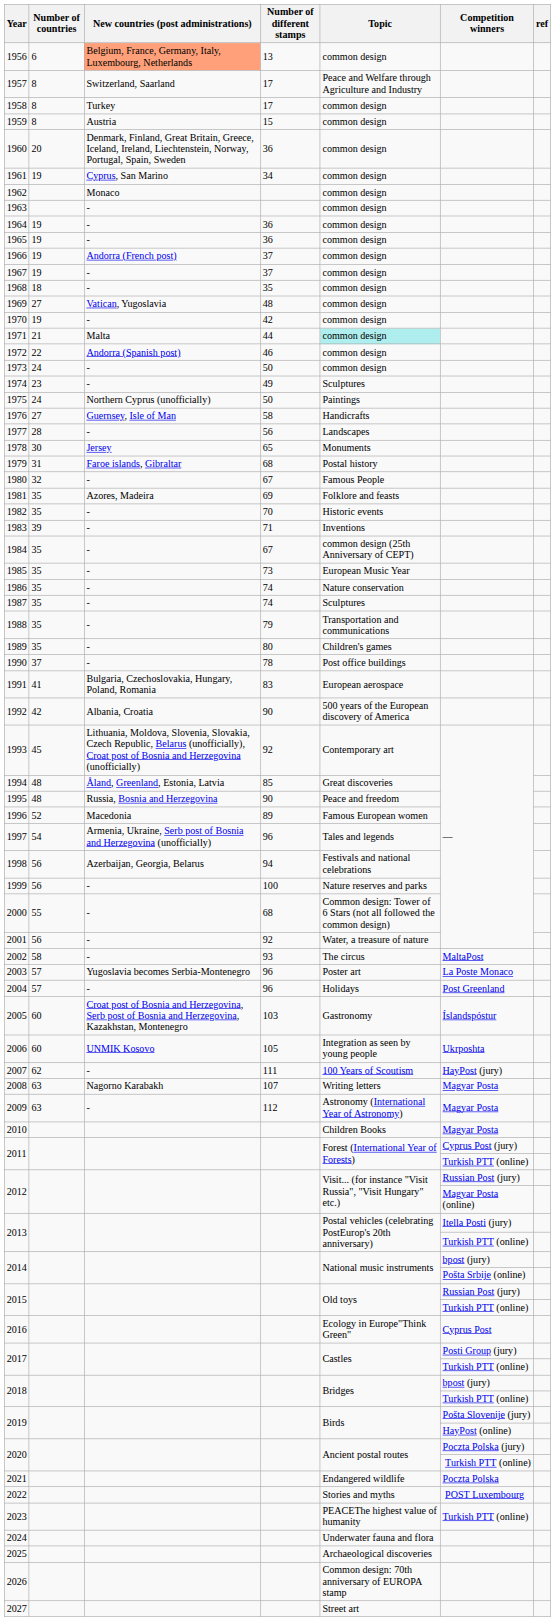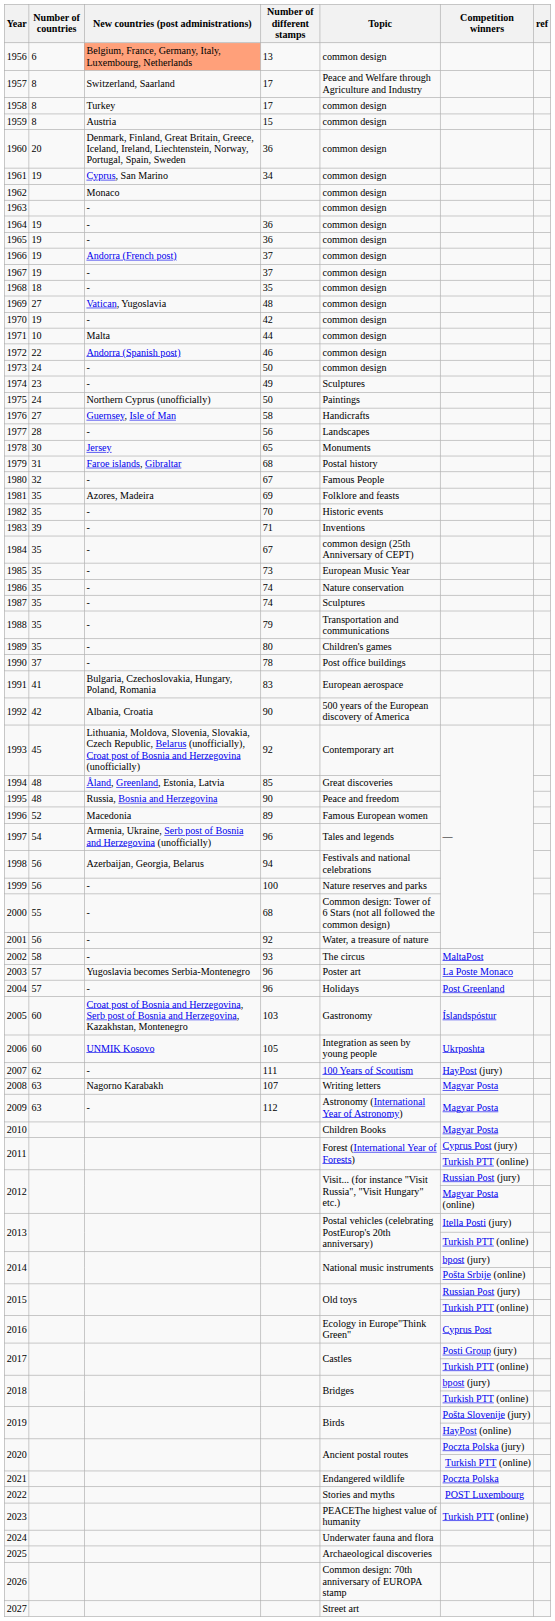 <table class="wikitable">
 <tr>
 <th>Year</th>
 <th>Number of countries</th>
 <th>New countries (post administrations)</th>
 <th>Number of different stamps</th>
 <th>Topic</th>
 <th>Competition winners</th>
 <th>ref</th>
 </tr>
 <tr>
 <td>1956</td>
 <td>6</td>
 <td style="background: lightsalmon;">Belgium, France, Germany, Italy, Luxembourg, Netherlands</td>
 <td>13</td>
 <td>common design</td>
 <td></td>
 <td></td>
 </tr>
 <tr>
 <td>1957</td>
 <td>8</td>
 <td>Switzerland, Saarland</td>
 <td>17</td>
 <td>Peace and Welfare through Agriculture and Industry</td>
 <td></td>
 <td></td>
 </tr>
 <tr>
 <td>1958</td>
 <td>8</td>
 <td>Turkey</td>
 <td>17</td>
 <td>common design</td>
 <td></td>
 <td></td>
 </tr>
 <tr>
 <td>1959</td>
 <td>8</td>
 <td>Austria</td>
 <td>15</td>
 <td>common design</td>
 <td></td>
 <td></td>
 </tr>
 <tr>
 <td>1960</td>
 <td>20</td>
 <td>Denmark, Finland, Great Britain, Greece, Iceland, Ireland, Liechtenstein, Norway, Portugal, Spain, Sweden</td>
 <td>36</td>
 <td>common design</td>
 <td></td>
 <td></td>
 </tr>
 <tr>
 <td>1961</td>
 <td>19</td>
 <td><a href='#'>Cyprus</a>, San Marino</td>
 <td>34</td>
 <td>common design</td>
 <td></td>
 <td></td>
 </tr>
 <tr>
 <td>1962</td>
 <td></td>
 <td>Monaco</td>
 <td></td>
 <td>common design</td>
 <td></td>
 <td></td>
 </tr>
 <tr>
 <td>1963</td>
 <td></td>
 <td>-</td>
 <td></td>
 <td>common design</td>
 <td></td>
 <td></td>
 </tr>
 <tr>
 <td>1964</td>
 <td>19</td>
 <td>-</td>
 <td>36</td>
 <td>common design</td>
 <td></td>
 <td></td>
 </tr>
 <tr>
 <td>1965</td>
 <td>19</td>
 <td>-</td>
 <td>36</td>
 <td>common design</td>
 <td></td>
 <td></td>
 </tr>
 <tr>
 <td>1966</td>
 <td>19</td>
 <td><a href='#'>Andorra (French post)</a></td>
 <td>37</td>
 <td>common design</td>
 <td></td>
 <td></td>
 </tr>
 <tr>
 <td>1967</td>
 <td>19</td>
 <td>-</td>
 <td>37</td>
 <td>common design</td>
 <td></td>
 <td></td>
 </tr>
 <tr>
 <td>1968</td>
 <td>18</td>
 <td>-</td>
 <td>35</td>
 <td>common design</td>
 <td></td>
 <td></td>
 </tr>
 <tr>
 <td>1969</td>
 <td>27</td>
 <td><a href='#'>Vatican</a>, Yugoslavia</td>
 <td>48</td>
 <td>common design</td>
 <td></td>
 <td></td>
 </tr>
 <tr>
 <td>1970</td>
 <td>19</td>
 <td>-</td>
 <td>42</td>
 <td>common design</td>
 <td></td>
 <td></td>
 </tr>
 <tr>
 <td>1971</td>
-<td>21</td>
+<td>10</td>
 <td>Malta</td>
 <td>44</td>
-<td style="background: paleturquoise;">common design</td>
+<td>common design</td>
 <td></td>
 <td></td>
 </tr>
 <tr>
 <td>1972</td>
 <td>22</td>
 <td><a href='#'>Andorra (Spanish post)</a></td>
 <td>46</td>
 <td>common design</td>
 <td></td>
 <td></td>
 </tr>
 <tr>
 <td>1973</td>
 <td>24</td>
 <td>-</td>
 <td>50</td>
 <td>common design</td>
 <td></td>
 <td></td>
 </tr>
 <tr>
 <td>1974</td>
 <td>23</td>
 <td>-</td>
 <td>49</td>
 <td>Sculptures</td>
 <td></td>
 <td></td>
 </tr>
 <tr>
 <td>1975</td>
 <td>24</td>
 <td>Northern Cyprus (unofficially)</td>
 <td>50</td>
 <td>Paintings</td>
 <td></td>
 <td></td>
 </tr>
 <tr>
 <td>1976</td>
 <td>27</td>
 <td><a href='#'>Guernsey</a>, <a href='#'>Isle of Man</a></td>
 <td>58</td>
 <td>Handicrafts</td>
 <td></td>
 <td></td>
 </tr>
 <tr>
 <td>1977</td>
 <td>28</td>
 <td>-</td>
 <td>56</td>
 <td>Landscapes</td>
 <td></td>
 <td></td>
 </tr>
 <tr>
 <td>1978</td>
 <td>30</td>
 <td><a href='#'>Jersey</a></td>
 <td>65</td>
 <td>Monuments</td>
 <td></td>
 <td></td>
 </tr>
 <tr>
 <td>1979</td>
 <td>31</td>
 <td><a href='#'>Faroe islands</a>, <a href='#'>Gibraltar</a></td>
 <td>68</td>
 <td>Postal history</td>
 <td></td>
 <td></td>
 </tr>
 <tr>
 <td>1980</td>
 <td>32</td>
 <td>-</td>
 <td>67</td>
 <td>Famous People</td>
 <td></td>
 <td></td>
 </tr>
 <tr>
 <td>1981</td>
 <td>35</td>
 <td>Azores, Madeira</td>
 <td>69</td>
 <td>Folklore and feasts</td>
 <td></td>
 <td></td>
 </tr>
 <tr>
 <td>1982</td>
 <td>35</td>
 <td>-</td>
 <td>70</td>
 <td>Historic events</td>
 <td></td>
 <td></td>
 </tr>
 <tr>
 <td>1983</td>
 <td>39</td>
 <td>-</td>
 <td>71</td>
 <td>Inventions</td>
 <td></td>
 <td></td>
 </tr>
 <tr>
 <td>1984</td>
 <td>35</td>
 <td>-</td>
 <td>67</td>
 <td>common design (25th Anniversary of CEPT)</td>
 <td></td>
 <td></td>
 </tr>
 <tr>
 <td>1985</td>
 <td>35</td>
 <td>-</td>
 <td>73</td>
 <td>European Music Year</td>
 <td></td>
 <td></td>
 </tr>
 <tr>
 <td>1986</td>
 <td>35</td>
 <td>-</td>
 <td>74</td>
 <td>Nature conservation</td>
 <td></td>
 <td></td>
 </tr>
 <tr>
 <td>1987</td>
 <td>35</td>
 <td>-</td>
 <td>74</td>
 <td>Sculptures</td>
 <td></td>
 <td></td>
 </tr>
 <tr>
 <td>1988</td>
 <td>35</td>
 <td>-</td>
 <td>79</td>
 <td>Transportation and communications</td>
 <td></td>
 <td></td>
 </tr>
 <tr>
 <td>1989</td>
 <td>35</td>
 <td>-</td>
 <td>80</td>
 <td>Children's games</td>
 <td></td>
 <td></td>
 </tr>
 <tr>
 <td>1990</td>
 <td>37</td>
 <td>-</td>
 <td>78</td>
 <td>Post office buildings</td>
 <td></td>
 <td></td>
 </tr>
 <tr>
 <td>1991</td>
 <td>41</td>
 <td>Bulgaria, Czechoslovakia, Hungary, Poland, Romania</td>
 <td>83</td>
 <td>European aerospace</td>
 <td></td>
 <td></td>
 </tr>
 <tr>
 <td>1992</td>
 <td>42</td>
 <td>Albania, Croatia</td>
 <td>90</td>
 <td>500 years of the European discovery of America</td>
 <td></td>
 <td></td>
 </tr>
 <tr>
 <td>1993</td>
 <td>45</td>
 <td>Lithuania, Moldova, Slovenia, Slovakia, Czech Republic, <a href='#'>Belarus</a> (unofficially), <a href='#'>Croat post of Bosnia and Herzegovina</a> (unofficially)</td>
 <td>92</td>
 <td>Contemporary art</td>
 <td rowspan="9">—</td>
 <td></td>
 </tr>
 <tr>
 <td>1994</td>
 <td>48</td>
 <td><a href='#'>Åland</a>, <a href='#'>Greenland</a>, Estonia, Latvia</td>
 <td>85</td>
 <td>Great discoveries</td>
 <td></td>
 </tr>
 <tr>
 <td>1995</td>
 <td>48</td>
 <td>Russia, <a href='#'>Bosnia and Herzegovina</a></td>
 <td>90</td>
 <td>Peace and freedom</td>
 <td></td>
 </tr>
 <tr>
 <td>1996</td>
 <td>52</td>
 <td>Macedonia</td>
 <td>89</td>
 <td>Famous European women</td>
 <td></td>
 </tr>
 <tr>
 <td>1997</td>
 <td>54</td>
 <td>Armenia, Ukraine, <a href='#'>Serb post of Bosnia and Herzegovina</a> (unofficially)</td>
 <td>96</td>
 <td>Tales and legends</td>
 <td></td>
 </tr>
 <tr>
 <td>1998</td>
 <td>56</td>
 <td>Azerbaijan, Georgia, Belarus</td>
 <td>94</td>
 <td>Festivals and national celebrations</td>
 <td></td>
 </tr>
 <tr>
 <td>1999</td>
 <td>56</td>
 <td>-</td>
 <td>100</td>
 <td>Nature reserves and parks</td>
 <td></td>
 </tr>
 <tr>
 <td>2000</td>
 <td>55</td>
 <td>-</td>
 <td>68</td>
 <td>Common design: Tower of 6 Stars (not all followed the common design)</td>
 <td></td>
 </tr>
 <tr>
 <td>2001</td>
 <td>56</td>
 <td>-</td>
 <td>92</td>
 <td>Water, a treasure of nature</td>
 <td></td>
 </tr>
 <tr>
 <td>2002</td>
 <td>58</td>
 <td>-</td>
 <td>93</td>
 <td>The circus</td>
 <td> <a href='#'>MaltaPost</a></td>
 <td></td>
 </tr>
 <tr>
 <td>2003</td>
 <td>57</td>
 <td>Yugoslavia becomes Serbia-Montenegro</td>
 <td>96</td>
 <td>Poster art</td>
 <td> <a href='#'>La Poste Monaco</a></td>
 <td></td>
 </tr>
 <tr>
 <td>2004</td>
 <td>57</td>
 <td>-</td>
 <td>96</td>
 <td>Holidays</td>
 <td> <a href='#'>Post Greenland</a></td>
 <td></td>
 </tr>
 <tr>
 <td>2005</td>
 <td>60</td>
 <td><a href='#'>Croat post of Bosnia and Herzegovina</a>, <a href='#'>Serb post of Bosnia and Herzegovina</a>, Kazakhstan, Montenegro</td>
 <td>103</td>
 <td>Gastronomy</td>
 <td> <a href='#'>Íslandspóstur</a></td>
 <td></td>
 </tr>
 <tr>
 <td>2006</td>
 <td>60</td>
 <td><a href='#'>UNMIK Kosovo</a></td>
 <td>105</td>
 <td>Integration as seen by young people</td>
 <td> <a href='#'>Ukrposhta</a></td>
 <td></td>
 </tr>
 <tr>
 <td>2007</td>
 <td>62</td>
 <td>-</td>
 <td>111</td>
 <td><a href='#'>100 Years of Scoutism</a></td>
 <td> <a href='#'>HayPost</a> (jury)</td>
 <td></td>
 </tr>
 <tr>
 <td>2008</td>
 <td>63</td>
 <td>Nagorno Karabakh</td>
 <td>107</td>
 <td>Writing letters</td>
 <td> <a href='#'>Magyar Posta</a></td>
 <td></td>
 </tr>
 <tr>
 <td>2009</td>
 <td>63</td>
 <td>-</td>
 <td>112</td>
 <td>Astronomy (<a href='#'>International Year of Astronomy</a>)</td>
 <td> <a href='#'>Magyar Posta</a></td>
 <td></td>
 </tr>
 <tr>
 <td>2010</td>
 <td></td>
 <td></td>
 <td></td>
 <td>Children Books</td>
 <td> <a href='#'>Magyar Posta</a></td>
 <td></td>
 </tr>
 <tr>
 <td rowspan="2">2011</td>
 <td rowspan="2"></td>
 <td rowspan="2"></td>
 <td rowspan="2"></td>
 <td rowspan="2">Forest (<a href='#'>International Year of Forests</a>)</td>
 <td> <a href='#'>Cyprus Post</a> (jury)</td>
 <td></td>
 </tr>
 <tr>
 <td> <a href='#'>Turkish PTT</a> (online)</td>
 <td></td>
 </tr>
 <tr>
 <td rowspan="2">2012</td>
 <td rowspan="2"></td>
 <td rowspan="2"></td>
 <td rowspan="2"></td>
 <td rowspan="2">Visit... (for instance "Visit Russia", "Visit Hungary" etc.)</td>
 <td> <a href='#'>Russian Post</a> (jury)</td>
 <td></td>
 </tr>
 <tr>
 <td> <a href='#'>Magyar Posta</a> (online)</td>
 <td></td>
 </tr>
 <tr>
 <td rowspan="2">2013</td>
 <td rowspan="2"></td>
 <td rowspan="2"></td>
 <td rowspan="2"></td>
 <td rowspan="2">Postal vehicles (celebrating PostEurop's 20th anniversary)</td>
 <td> <a href='#'>Itella Posti</a> (jury)</td>
 <td></td>
 </tr>
 <tr>
 <td> <a href='#'>Turkish PTT</a> (online)</td>
 <td></td>
 </tr>
 <tr>
 <td rowspan="2">2014</td>
 <td rowspan="2"></td>
 <td rowspan="2"></td>
 <td rowspan="2"></td>
 <td rowspan="2">National music instruments</td>
 <td> <a href='#'>bpost</a> (jury)</td>
 <td></td>
 </tr>
 <tr>
 <td> <a href='#'>Pošta Srbije</a> (online)</td>
 <td></td>
 </tr>
 <tr>
 <td rowspan="2">2015</td>
 <td rowspan="2"></td>
 <td rowspan="2"></td>
 <td rowspan="2"></td>
 <td rowspan="2">Old toys</td>
 <td> <a href='#'>Russian Post</a> (jury)</td>
 <td></td>
 </tr>
 <tr>
 <td> <a href='#'>Turkish PTT</a> (online)</td>
 <td></td>
 </tr>
 <tr>
 <td>2016</td>
 <td></td>
 <td></td>
 <td></td>
 <td>Ecology in Europe"Think Green"</td>
 <td> <a href='#'>Cyprus Post</a></td>
 <td></td>
 </tr>
 <tr>
 <td rowspan="2">2017</td>
 <td rowspan="2"></td>
 <td rowspan="2"></td>
 <td rowspan="2"></td>
 <td rowspan="2">Castles</td>
 <td> <a href='#'>Posti Group</a> (jury)</td>
 <td></td>
 </tr>
 <tr>
 <td> <a href='#'>Turkish PTT</a> (online)</td>
 <td></td>
 </tr>
 <tr>
 <td rowspan="2">2018</td>
 <td rowspan="2"></td>
 <td rowspan="2"></td>
 <td rowspan="2"></td>
 <td rowspan="2">Bridges</td>
 <td> <a href='#'>bpost</a> (jury)</td>
 <td></td>
 </tr>
 <tr>
 <td> <a href='#'>Turkish PTT</a> (online)</td>
 <td></td>
 </tr>
 <tr>
 <td rowspan="2">2019</td>
 <td rowspan="2"></td>
 <td rowspan="2"></td>
 <td rowspan="2"></td>
 <td rowspan="2">Birds</td>
 <td> <a href='#'>Pošta Slovenije</a> (jury)</td>
 <td></td>
 </tr>
 <tr>
 <td> <a href='#'>HayPost</a> (online)</td>
 <td></td>
 </tr>
 <tr>
 <td rowspan="2">2020</td>
 <td rowspan="2"></td>
 <td rowspan="2"></td>
 <td rowspan="2"></td>
 <td rowspan="2">Ancient postal routes</td>
 <td> <a href='#'>Poczta Polska</a> (jury)</td>
 <td></td>
 </tr>
 <tr>
 <td> <a href='#'>Turkish&nbsp;PTT</a> (online)</td>
 <td></td>
 </tr>
 <tr>
 <td>2021</td>
 <td></td>
 <td></td>
 <td></td>
 <td>Endangered wildlife</td>
 <td> <a href='#'>Poczta Polska</a></td>
 <td></td>
 </tr>
 <tr>
 <td>2022</td>
 <td></td>
 <td></td>
 <td></td>
 <td>Stories and myths</td>
 <td> <a href='#'>POST Luxembourg</a></td>
 <td></td>
 </tr>
 <tr>
 <td>2023</td>
 <td></td>
 <td></td>
 <td></td>
 <td>PEACEThe highest value of humanity</td>
 <td> <a href='#'>Turkish PTT</a> (online)</td>
 <td></td>
 </tr>
 <tr>
 <td>2024</td>
 <td></td>
 <td></td>
 <td></td>
 <td>Underwater fauna and flora</td>
 <td></td>
 <td></td>
 </tr>
 <tr>
 <td>2025</td>
 <td></td>
 <td></td>
 <td></td>
 <td>Archaeological discoveries</td>
 <td></td>
 <td></td>
 </tr>
 <tr>
 <td>2026</td>
 <td></td>
 <td></td>
 <td></td>
 <td>Common design: 70th anniversary of EUROPA stamp</td>
 <td></td>
 <td></td>
 </tr>
 <tr>
 <td>2027</td>
 <td></td>
 <td></td>
 <td></td>
 <td>Street art</td>
 <td></td>
 <td></td>
 </tr>
 </table>
